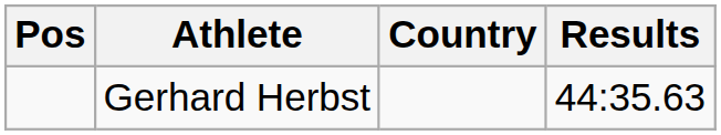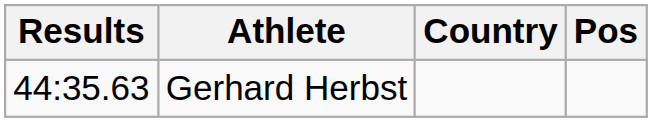 <table class="wikitable">
 <tr>
-<th>Pos</th>
+<th>Results</th>
 <th>Athlete</th>
 <th>Country</th>
-<th>Results</th>
+<th>Pos</th>
 </tr>
 <tr>
-<td align="center"></td>
+<td>44:35.63</td>
 <td>Gerhard Herbst</td>
 <td></td>
-<td>44:35.63</td>
+<td align="center"></td>
 </tr>
 </table>
